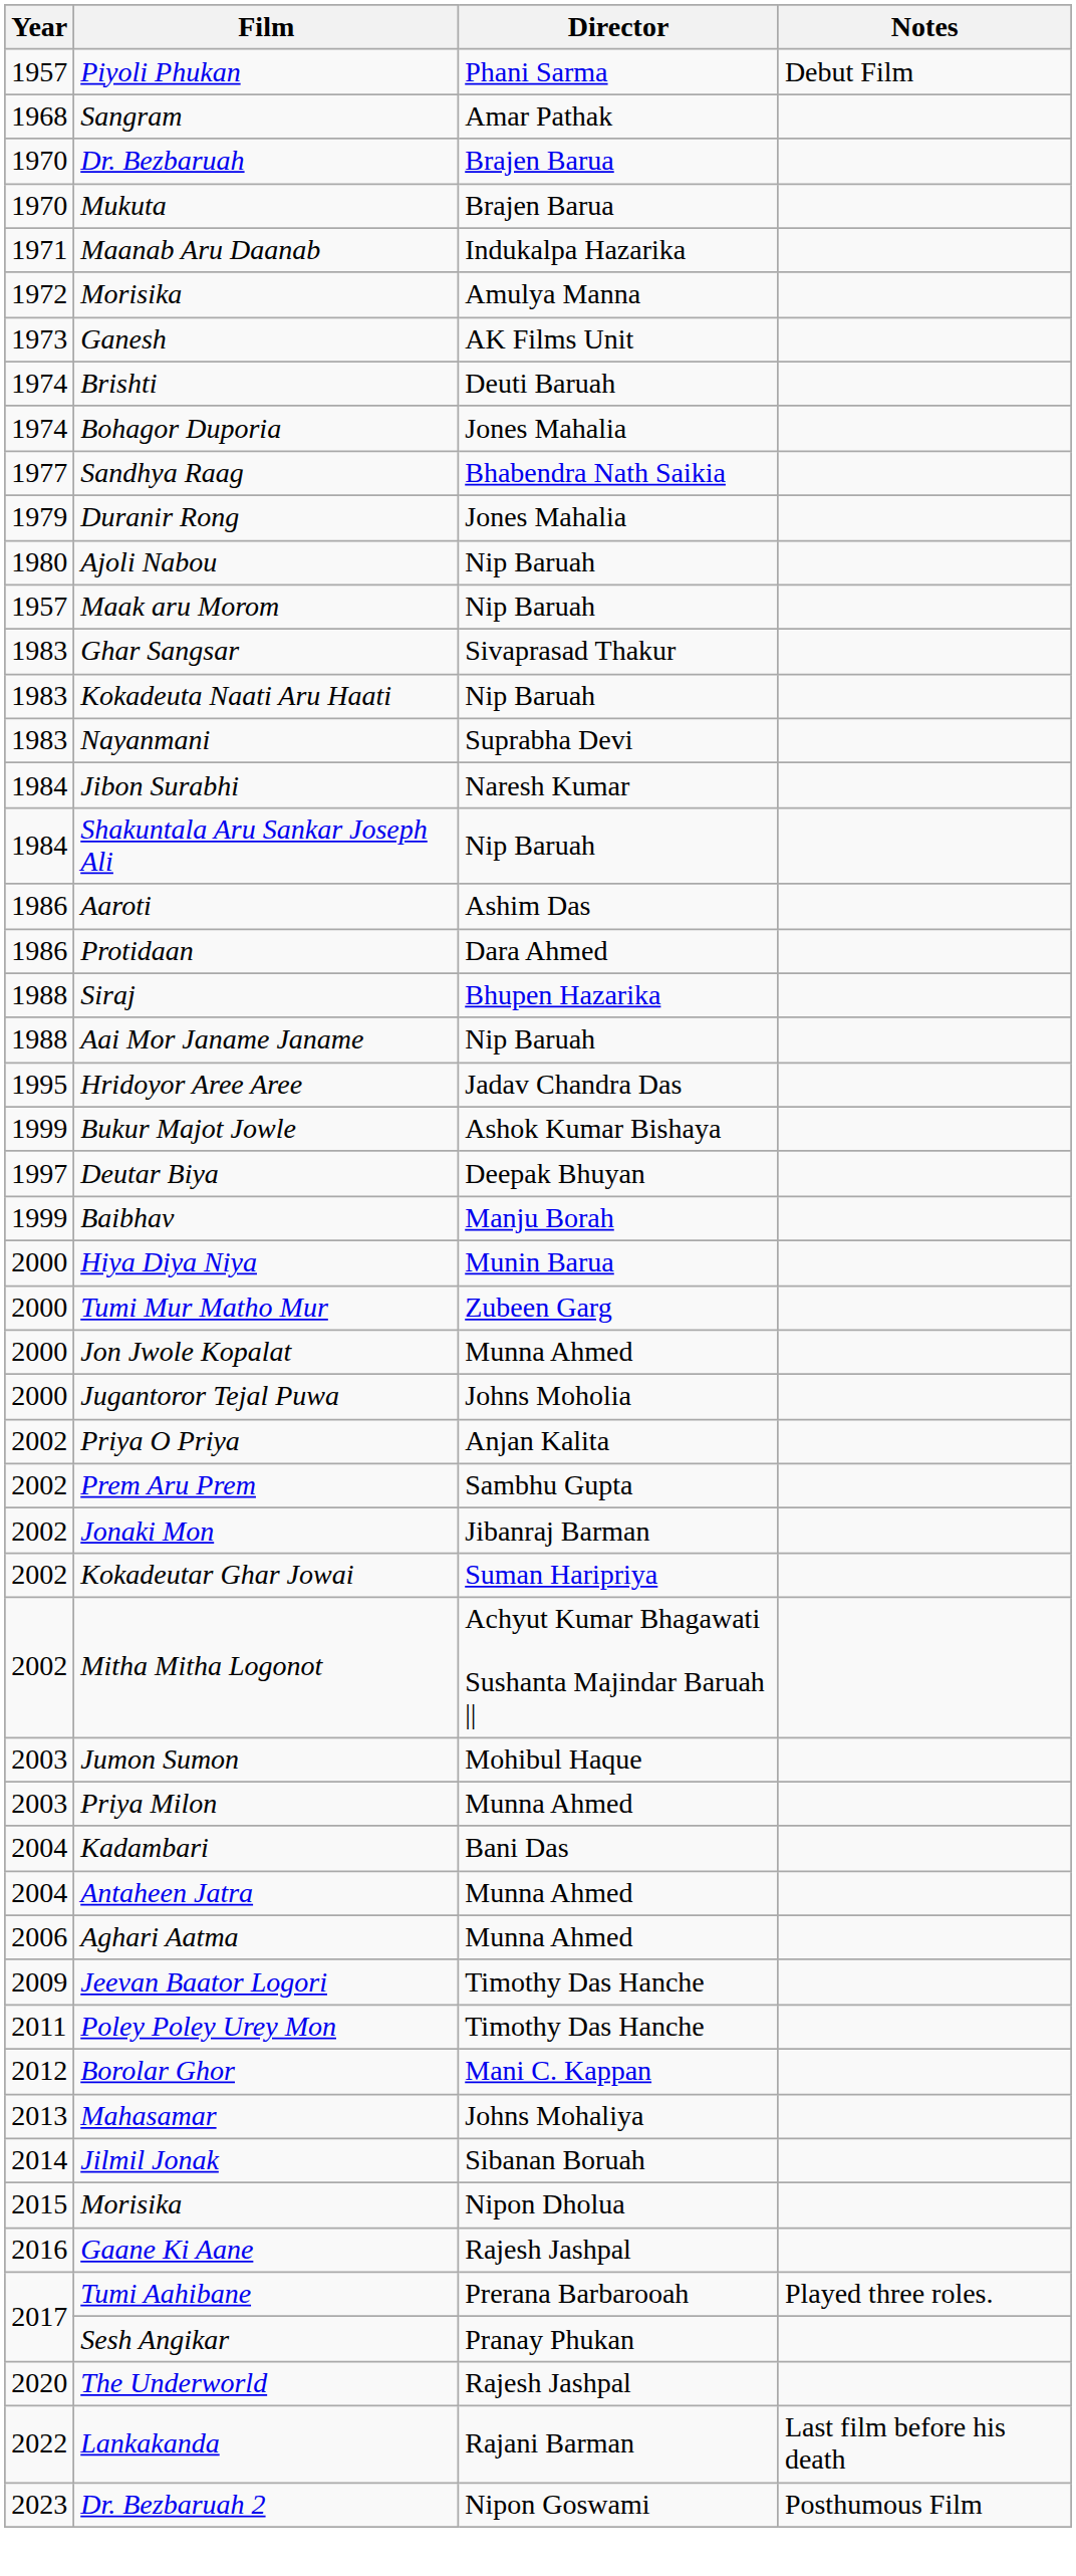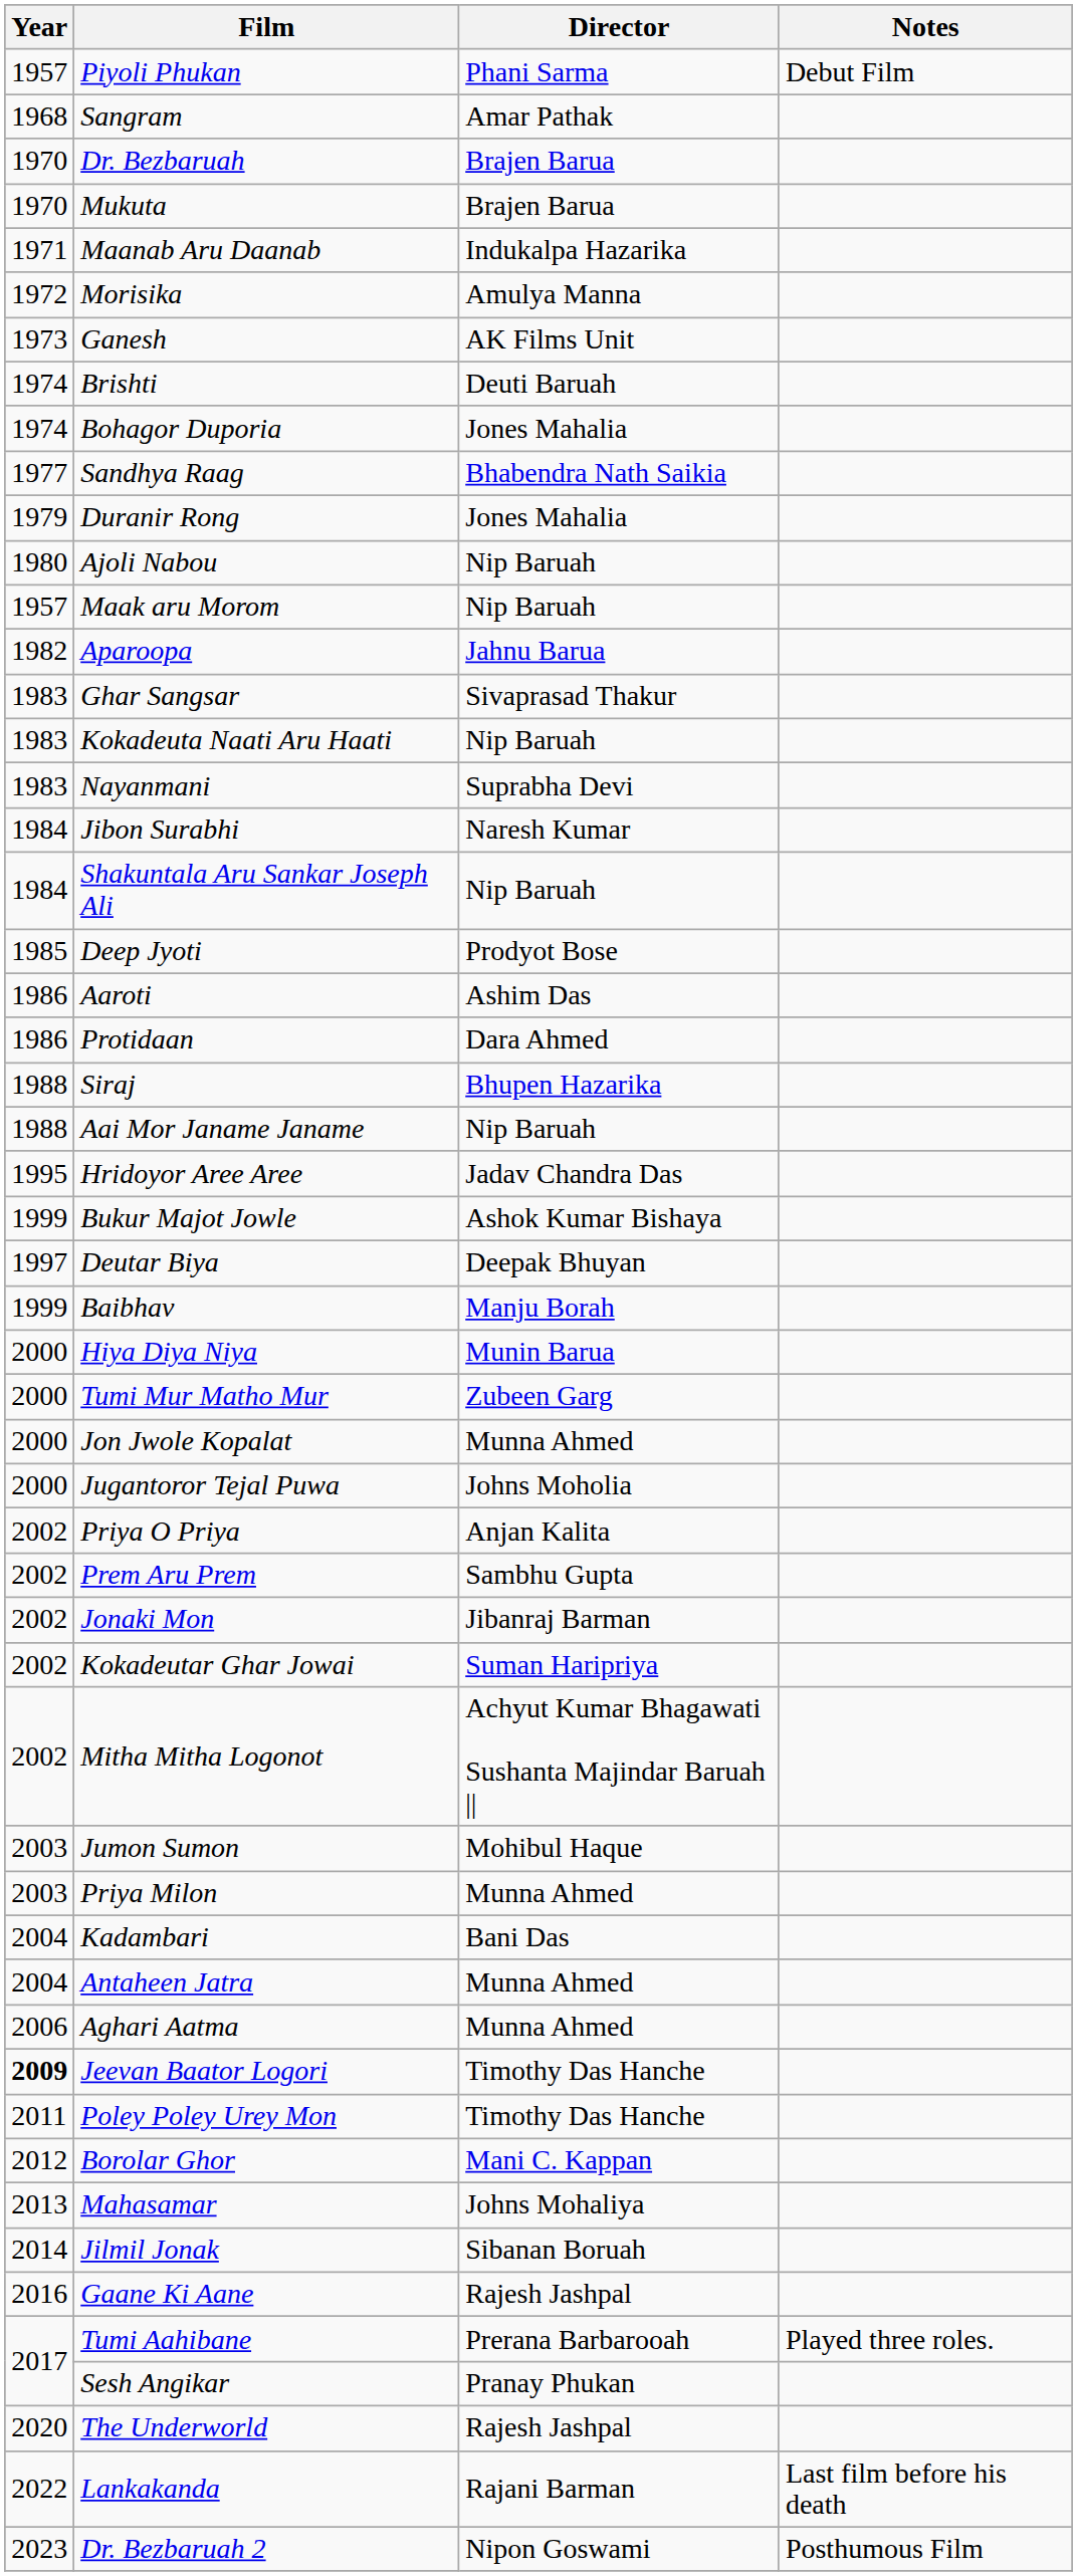 <table class="wikitable sortable">
 <tr>
 <th>Year</th>
 <th>Film</th>
 <th>Director</th>
 <th>Notes</th>
 </tr>
 <tr>
 <td>1957</td>
 <td><em><a href='#'>Piyoli Phukan</a></em></td>
 <td><a href='#'>Phani Sarma</a></td>
 <td>Debut Film</td>
 </tr>
 <tr>
 <td>1968</td>
 <td><em>Sangram</em></td>
 <td>Amar Pathak</td>
 <td></td>
 </tr>
 <tr>
 <td>1970</td>
 <td><em><a href='#'>Dr. Bezbaruah</a></em></td>
 <td><a href='#'>Brajen Barua</a></td>
 <td></td>
 </tr>
 <tr>
 <td>1970</td>
 <td><em>Mukuta</em></td>
 <td>Brajen Barua</td>
 <td></td>
 </tr>
 <tr>
 <td>1971</td>
 <td><em>Maanab Aru Daanab</em></td>
 <td>Indukalpa Hazarika</td>
 <td></td>
 </tr>
 <tr>
 <td>1972</td>
 <td><em>Morisika</em></td>
 <td>Amulya Manna</td>
 <td></td>
 </tr>
 <tr>
 <td>1973</td>
 <td><em>Ganesh</em></td>
 <td>AK Films Unit</td>
 <td></td>
 </tr>
 <tr>
 <td>1974</td>
 <td><em>Brishti</em></td>
 <td>Deuti Baruah</td>
 <td></td>
 </tr>
 <tr>
 <td>1974</td>
 <td><em>Bohagor Duporia</em></td>
 <td>Jones Mahalia</td>
 <td></td>
 </tr>
 <tr>
 <td>1977</td>
 <td><em>Sandhya Raag</em></td>
 <td><a href='#'>Bhabendra Nath Saikia</a></td>
 <td></td>
 </tr>
 <tr>
 <td>1979</td>
 <td><em>Duranir Rong</em></td>
 <td>Jones Mahalia</td>
 <td></td>
 </tr>
 <tr>
 <td>1980</td>
 <td><em>Ajoli Nabou</em></td>
 <td>Nip Baruah</td>
 <td></td>
 </tr>
 <tr>
 <td>1957</td>
 <td><em>Maak aru Morom</em></td>
 <td>Nip Baruah</td>
 <td></td>
 </tr>
 <tr>
+<td>1982</td>
+<td><em><a href='#'>Aparoopa</a></em></td>
+<td><a href='#'>Jahnu Barua</a></td>
+<td></td>
+</tr>
+<tr>
 <td>1983</td>
 <td><em>Ghar Sangsar</em></td>
 <td>Sivaprasad Thakur</td>
 <td></td>
 </tr>
 <tr>
 <td>1983</td>
 <td><em>Kokadeuta Naati Aru Haati</em></td>
 <td>Nip Baruah</td>
 <td></td>
 </tr>
 <tr>
 <td>1983</td>
 <td><em>Nayanmani</em></td>
 <td>Suprabha Devi</td>
 <td></td>
 </tr>
 <tr>
 <td>1984</td>
 <td><em>Jibon Surabhi</em></td>
 <td>Naresh Kumar</td>
 <td></td>
 </tr>
 <tr>
 <td>1984</td>
 <td><em><a href='#'>Shakuntala Aru Sankar Joseph Ali</a></em></td>
 <td>Nip Baruah</td>
+<td></td>
+</tr>
+<tr>
+<td>1985</td>
+<td><em>Deep Jyoti</em></td>
+<td>Prodyot Bose</td>
 <td></td>
 </tr>
 <tr>
 <td>1986</td>
 <td><em>Aaroti</em></td>
 <td>Ashim Das</td>
 <td></td>
 </tr>
 <tr>
 <td>1986</td>
 <td><em>Protidaan</em></td>
 <td>Dara Ahmed</td>
 <td></td>
 </tr>
 <tr>
 <td>1988</td>
 <td><em>Siraj</em></td>
 <td><a href='#'>Bhupen Hazarika</a></td>
 <td></td>
 </tr>
 <tr>
 <td>1988</td>
 <td><em>Aai Mor Janame Janame</em></td>
 <td>Nip Baruah</td>
 <td></td>
 </tr>
 <tr>
 <td>1995</td>
 <td><em>Hridoyor Aree Aree</em></td>
 <td>Jadav Chandra Das</td>
 <td></td>
 </tr>
 <tr>
 <td>1999</td>
 <td><em>Bukur Majot Jowle</em></td>
 <td>Ashok Kumar Bishaya</td>
 <td></td>
 </tr>
 <tr>
 <td>1997</td>
 <td><em>Deutar Biya</em></td>
 <td>Deepak Bhuyan</td>
 <td></td>
 </tr>
 <tr>
 <td>1999</td>
 <td><em>Baibhav</em></td>
 <td><a href='#'>Manju Borah</a></td>
 <td></td>
 </tr>
 <tr>
 <td>2000</td>
 <td><em><a href='#'>Hiya Diya Niya</a></em></td>
 <td><a href='#'>Munin Barua</a></td>
 <td></td>
 </tr>
 <tr>
 <td>2000</td>
 <td><em><a href='#'>Tumi Mur Matho Mur</a></em></td>
 <td><a href='#'>Zubeen Garg</a></td>
 <td></td>
 </tr>
 <tr>
 <td>2000</td>
 <td><em>Jon Jwole Kopalat</em></td>
 <td>Munna Ahmed</td>
 <td></td>
 </tr>
 <tr>
 <td>2000</td>
 <td><em>Jugantoror Tejal Puwa</em></td>
 <td>Johns Moholia</td>
 <td></td>
 </tr>
 <tr>
 <td>2002</td>
 <td><em>Priya O Priya</em></td>
 <td>Anjan Kalita</td>
 <td></td>
 </tr>
 <tr>
 <td>2002</td>
 <td><em><a href='#'>Prem Aru Prem</a></em></td>
 <td>Sambhu Gupta</td>
 <td></td>
 </tr>
 <tr>
 <td>2002</td>
 <td><em><a href='#'>Jonaki Mon</a></em></td>
 <td>Jibanraj Barman</td>
 <td></td>
 </tr>
 <tr>
 <td>2002</td>
 <td><em>Kokadeutar Ghar Jowai</em></td>
 <td><a href='#'>Suman Haripriya</a></td>
 <td></td>
 </tr>
 <tr>
 <td>2002</td>
 <td><em>Mitha Mitha Logonot</em></td>
 <td>Achyut Kumar Bhagawati<br><br>Sushanta Majindar Baruah ||</td>
 </tr>
 <tr>
 <td>2003</td>
 <td><em>Jumon Sumon</em></td>
 <td>Mohibul Haque</td>
 <td></td>
 </tr>
 <tr>
 <td>2003</td>
 <td><em>Priya Milon</em></td>
 <td>Munna Ahmed</td>
 <td></td>
 </tr>
 <tr>
 <td>2004</td>
 <td><em>Kadambari</em></td>
 <td>Bani Das</td>
 <td></td>
 </tr>
 <tr>
 <td>2004</td>
 <td><em><a href='#'>Antaheen Jatra</a></em></td>
 <td>Munna Ahmed</td>
 <td></td>
 </tr>
 <tr>
 <td>2006</td>
 <td><em>Aghari Aatma</em></td>
 <td>Munna Ahmed</td>
 <td></td>
 </tr>
 <tr>
-<td>2009</td>
+<td><strong>2009</strong></td>
 <td><em><a href='#'>Jeevan Baator Logori</a></em></td>
 <td>Timothy Das Hanche</td>
 <td></td>
 </tr>
 <tr>
 <td>2011</td>
 <td><em><a href='#'>Poley Poley Urey Mon</a></em></td>
 <td>Timothy Das Hanche</td>
 <td></td>
 </tr>
 <tr>
 <td>2012</td>
 <td><em><a href='#'>Borolar Ghor</a></em></td>
 <td><a href='#'>Mani C. Kappan</a></td>
 <td></td>
 </tr>
 <tr>
 <td>2013</td>
 <td><em><a href='#'>Mahasamar</a></em></td>
 <td>Johns Mohaliya</td>
 <td></td>
 </tr>
 <tr>
 <td>2014</td>
 <td><em><a href='#'>Jilmil Jonak</a></em></td>
 <td>Sibanan Boruah</td>
-<td></td>
-</tr>
-<tr>
-<td>2015</td>
-<td><em>Morisika</em></td>
-<td>Nipon Dholua</td>
 <td></td>
 </tr>
 <tr>
 <td>2016</td>
 <td><em><a href='#'>Gaane Ki Aane</a></em></td>
 <td>Rajesh Jashpal</td>
 <td></td>
 </tr>
 <tr>
 <td rowspan="2">2017</td>
 <td><em><a href='#'>Tumi Aahibane</a></em></td>
 <td>Prerana Barbarooah</td>
 <td>Played three roles.</td>
 </tr>
 <tr>
 <td><em>Sesh Angikar</em></td>
 <td>Pranay Phukan</td>
 <td></td>
 </tr>
 <tr>
 <td>2020</td>
 <td><em><a href='#'>The Underworld</a></em></td>
 <td>Rajesh Jashpal</td>
 <td></td>
 </tr>
 <tr>
 <td>2022</td>
 <td><em><a href='#'>Lankakanda</a></em></td>
 <td>Rajani Barman</td>
 <td>Last film before his death</td>
 </tr>
 <tr>
 <td>2023</td>
 <td><em><a href='#'>Dr. Bezbaruah 2</a></em></td>
 <td>Nipon Goswami</td>
 <td>Posthumous Film</td>
 </tr>
 </table>
